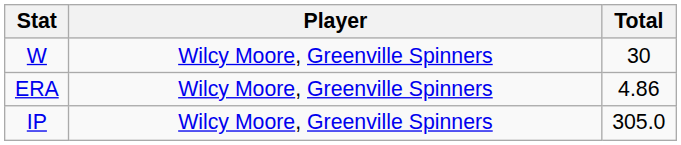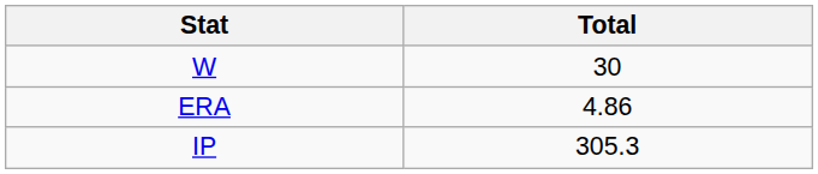 <table class="wikitable" width="40%" style="text-align:center;">
 <tr>
 <th width="5%">Stat</th>
-<th width="60%">Player</th>
 <th width="5%">Total</th>
 </tr>
 <tr>
 <td><a href='#'>W</a></td>
-<td><a href='#'>Wilcy Moore</a>, <a href='#'>Greenville Spinners</a></td>
 <td>30</td>
 </tr>
 <tr>
 <td><a href='#'>ERA</a></td>
-<td><a href='#'>Wilcy Moore</a>, <a href='#'>Greenville Spinners</a></td>
 <td>4.86</td>
 </tr>
 <tr>
 <td><a href='#'>IP</a></td>
-<td><a href='#'>Wilcy Moore</a>, <a href='#'>Greenville Spinners</a></td>
-<td>305.0</td>
+<td>305.3</td>
 </tr>
 </table>
